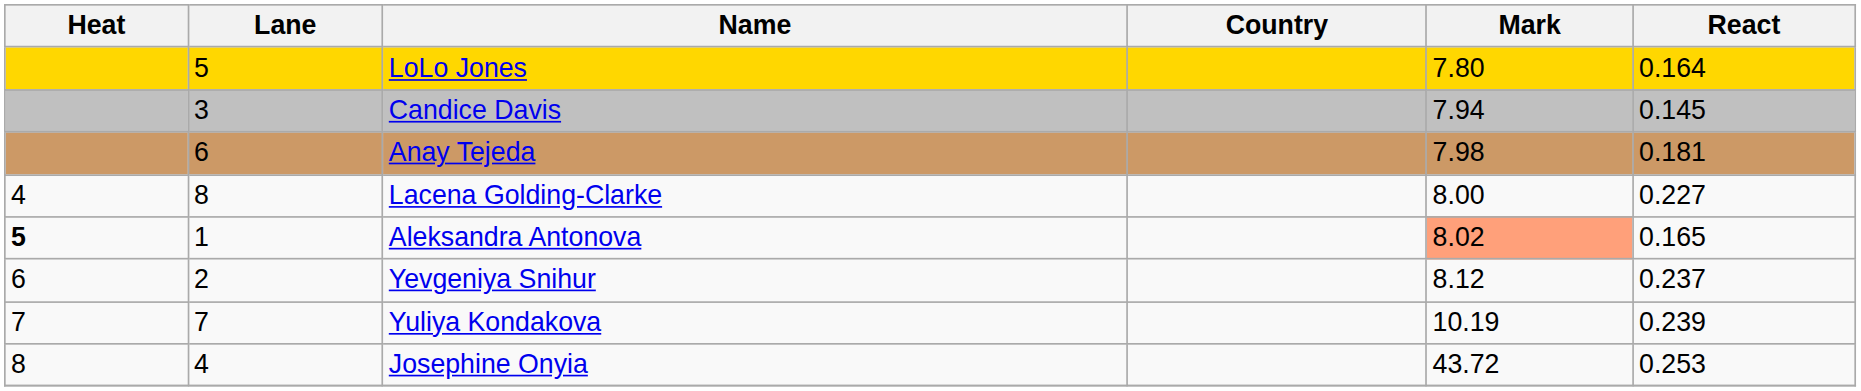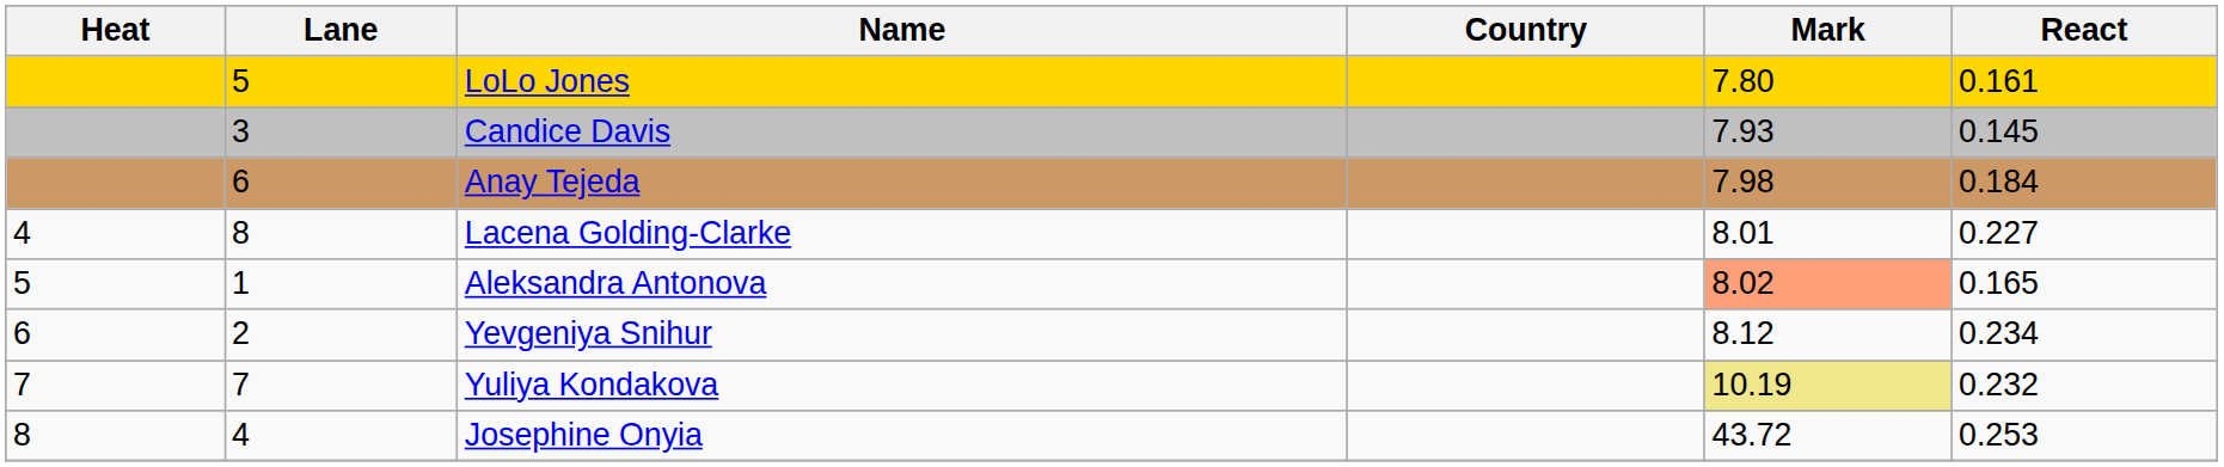 <table class="wikitable" width=70%>
 <tr>
 <th>Heat</th>
 <th>Lane</th>
 <th>Name</th>
 <th>Country</th>
 <th>Mark</th>
 <th>React</th>
 </tr>
 <tr bgcolor=gold>
 <td></td>
 <td>5</td>
 <td><a href='#'>LoLo Jones</a></td>
 <td></td>
 <td>7.80</td>
-<td>0.164</td>
+<td>0.161</td>
 </tr>
 <tr bgcolor=silver>
 <td></td>
 <td>3</td>
 <td><a href='#'>Candice Davis</a></td>
 <td></td>
-<td>7.94</td>
+<td>7.93</td>
 <td>0.145</td>
 </tr>
 <tr bgcolor=cc9966>
 <td></td>
 <td>6</td>
 <td><a href='#'>Anay Tejeda</a></td>
 <td></td>
 <td>7.98</td>
-<td>0.181</td>
+<td>0.184</td>
 </tr>
 <tr>
 <td>4</td>
 <td>8</td>
 <td><a href='#'>Lacena Golding-Clarke</a></td>
 <td></td>
-<td>8.00</td>
+<td>8.01</td>
 <td>0.227</td>
 </tr>
 <tr>
-<td><strong>5</strong></td>
+<td>5</td>
 <td>1</td>
 <td><a href='#'>Aleksandra Antonova</a></td>
 <td></td>
 <td style="background: lightsalmon;">8.02</td>
 <td>0.165</td>
 </tr>
 <tr>
 <td>6</td>
 <td>2</td>
 <td><a href='#'>Yevgeniya Snihur</a></td>
 <td></td>
 <td>8.12</td>
-<td>0.237</td>
+<td>0.234</td>
 </tr>
 <tr>
 <td>7</td>
 <td>7</td>
 <td><a href='#'>Yuliya Kondakova</a></td>
 <td></td>
-<td>10.19</td>
-<td>0.239</td>
+<td style="background: khaki;">10.19</td>
+<td>0.232</td>
 </tr>
 <tr>
 <td>8</td>
 <td>4</td>
 <td><a href='#'>Josephine Onyia</a></td>
 <td></td>
 <td>43.72</td>
 <td>0.253</td>
 </tr>
 <tr>
 </tr>
 </table>
